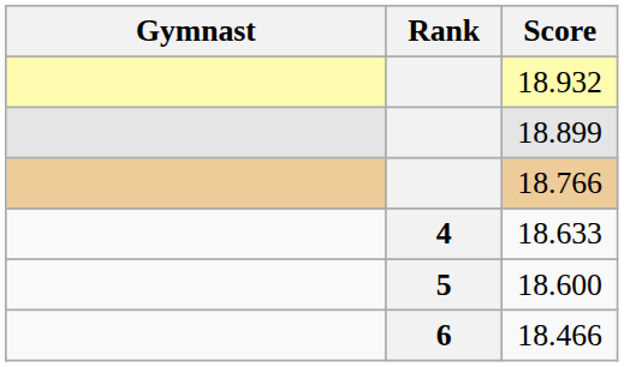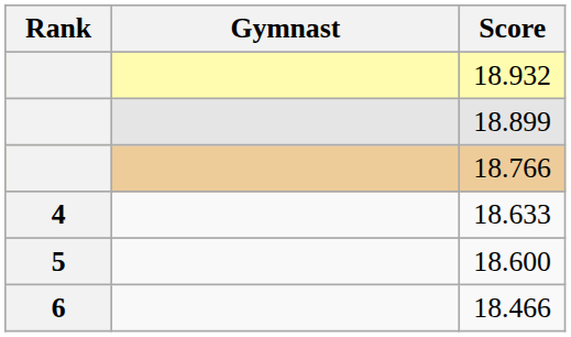 <table class="wikitable sortable" style="text-align:center; font-size:95%">
 <tr>
+<th scope="col" style="width:50px;">Rank</th>
 <th scope="col" style="width:180px;">Gymnast</th>
-<th scope="col" style="width:50px;">Rank</th>
 <th scope="col" style="width:50px;">Score</th>
 </tr>
 <tr style="background:#fffcaf;">
+<th scope=row style="text-align:center"></th>
 <td style="text-align:left;"></td>
-<th scope=row style="text-align:center"></th>
 <td>18.932</td>
 </tr>
 <tr style="background:#e5e5e5;">
+<th scope=row style="text-align:center"></th>
 <td style="text-align:left;"></td>
-<th scope=row style="text-align:center"></th>
 <td>18.899</td>
 </tr>
 <tr style="background:#ec9;">
+<th scope=row style="text-align:center"></th>
 <td style="text-align:left;"></td>
-<th scope=row style="text-align:center"></th>
 <td>18.766</td>
 </tr>
 <tr>
+<th scope=row style="text-align:center">4</th>
 <td style="text-align:left;"></td>
-<th scope=row style="text-align:center">4</th>
 <td>18.633</td>
 </tr>
 <tr>
+<th scope=row style="text-align:center">5</th>
 <td style="text-align:left;"></td>
-<th scope=row style="text-align:center">5</th>
 <td>18.600</td>
 </tr>
 <tr>
+<th scope=row style="text-align:center">6</th>
 <td style="text-align:left;"></td>
-<th scope=row style="text-align:center">6</th>
 <td>18.466</td>
 </tr>
 </table>
